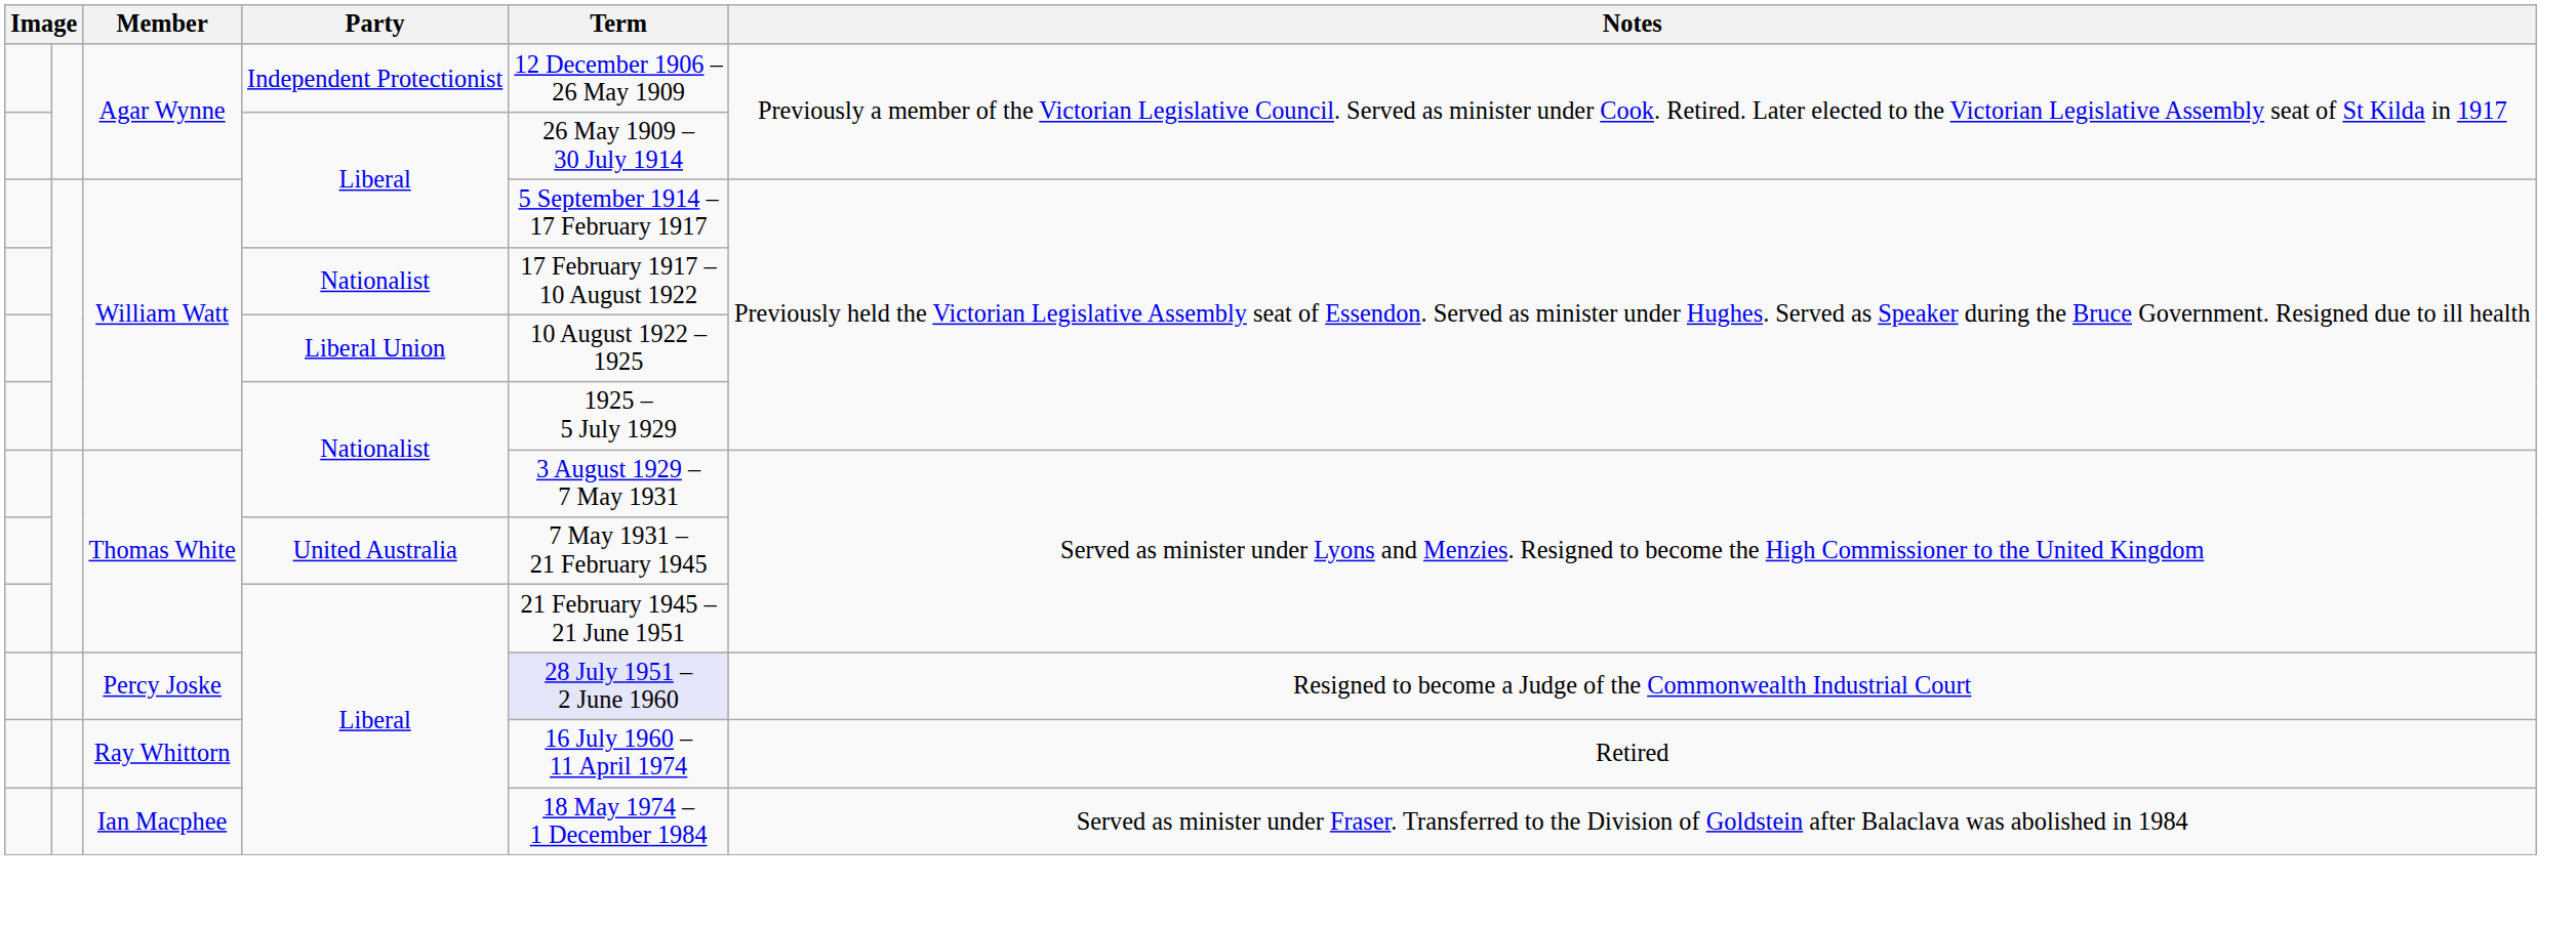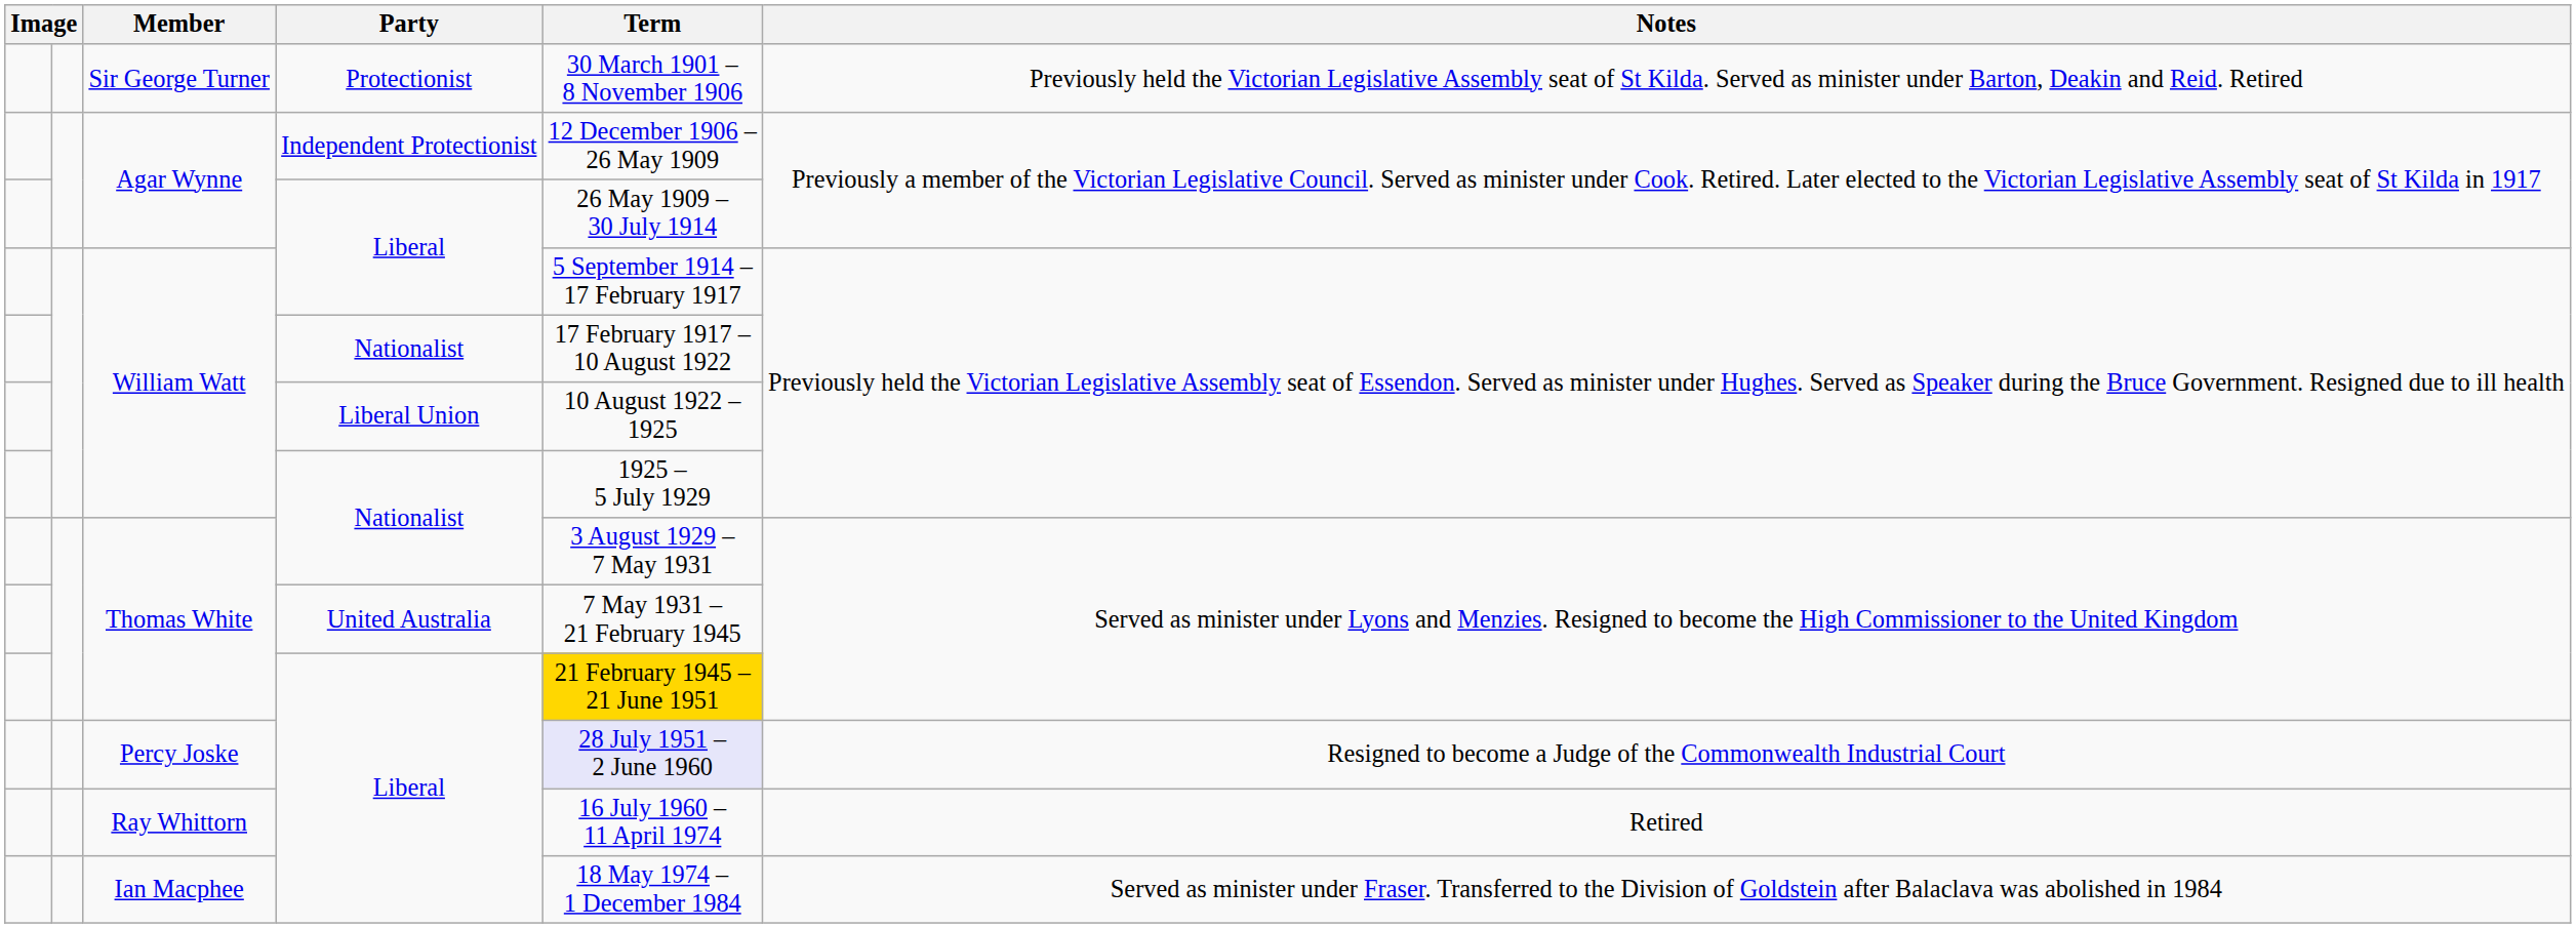 <table class=wikitable style="text-align:center">
 <tr>
 <th colspan=2>Image</th>
 <th>Member</th>
 <th>Party</th>
 <th>Term</th>
 <th>Notes</th>
+</tr>
+<tr>
+<td> </td>
+<td></td>
+<td><a href='#'>Sir George Turner</a><br></td>
+<td><a href='#'>Protectionist</a></td>
+<td nowrap><a href='#'>30 March 1901</a> –<br><a href='#'>8 November 1906</a></td>
+<td>Previously held the <a href='#'>Victorian Legislative Assembly</a> seat of <a href='#'>St Kilda</a>. Served as minister under <a href='#'>Barton</a>, <a href='#'>Deakin</a> and <a href='#'>Reid</a>. Retired</td>
 </tr>
 <tr>
 <td> </td>
 <td rowspan=2></td>
 <td rowspan=2><a href='#'>Agar Wynne</a><br></td>
 <td><a href='#'>Independent Protectionist</a></td>
 <td nowrap><a href='#'>12 December 1906</a> –<br>26 May 1909</td>
 <td rowspan=2>Previously a member of the <a href='#'>Victorian Legislative Council</a>. Served as minister under <a href='#'>Cook</a>. Retired. Later elected to the <a href='#'>Victorian Legislative Assembly</a> seat of <a href='#'>St Kilda</a> in <a href='#'>1917</a></td>
 </tr>
 <tr>
 <td> </td>
 <td rowspan="2"><a href='#'>Liberal</a></td>
 <td nowrap>26 May 1909 –<br><a href='#'>30 July 1914</a></td>
 </tr>
 <tr>
 <td> </td>
 <td rowspan=4></td>
 <td rowspan=4><a href='#'>William Watt</a><br></td>
 <td nowrap><a href='#'>5 September 1914</a> –<br>17 February 1917</td>
 <td rowspan=4>Previously held the <a href='#'>Victorian Legislative Assembly</a> seat of <a href='#'>Essendon</a>. Served as minister under <a href='#'>Hughes</a>. Served as <a href='#'>Speaker</a> during the <a href='#'>Bruce</a> Government. Resigned due to ill health</td>
 </tr>
 <tr>
 <td> </td>
 <td nowrap><a href='#'>Nationalist</a></td>
 <td nowrap>17 February 1917 –<br>10 August 1922</td>
 </tr>
 <tr>
 <td> </td>
 <td nowrap><a href='#'>Liberal Union</a></td>
 <td nowrap>10 August 1922 –<br>1925</td>
 </tr>
 <tr>
 <td> </td>
 <td rowspan="2"><a href='#'>Nationalist</a></td>
 <td nowrap>1925 –<br>5 July 1929</td>
 </tr>
 <tr>
 <td> </td>
 <td rowspan=3></td>
 <td rowspan=3><a href='#'>Thomas White</a><br></td>
 <td nowrap><a href='#'>3 August 1929</a> –<br>7 May 1931</td>
 <td rowspan=3>Served as minister under <a href='#'>Lyons</a> and <a href='#'>Menzies</a>. Resigned to become the <a href='#'>High Commissioner to the United Kingdom</a></td>
 </tr>
 <tr>
 <td> </td>
 <td nowrap><a href='#'>United Australia</a></td>
 <td nowrap>7 May 1931 –<br>21 February 1945</td>
 </tr>
 <tr>
 <td> </td>
 <td rowspan="4"><a href='#'>Liberal</a></td>
-<td nowrap>21 February 1945 –<br>21 June 1951</td>
+<td nowrap style="background: gold;">21 February 1945 –<br>21 June 1951</td>
 </tr>
 <tr>
 <td> </td>
 <td></td>
 <td><a href='#'>Percy Joske</a><br></td>
 <td nowrap style="background: lavender;"><a href='#'>28 July 1951</a> –<br>2 June 1960</td>
 <td>Resigned to become a Judge of the <a href='#'>Commonwealth Industrial Court</a></td>
 </tr>
 <tr>
 <td> </td>
 <td></td>
 <td><a href='#'>Ray Whittorn</a><br></td>
 <td nowrap><a href='#'>16 July 1960</a> –<br><a href='#'>11 April 1974</a></td>
 <td>Retired</td>
 </tr>
 <tr>
 <td> </td>
 <td></td>
 <td><a href='#'>Ian Macphee</a><br></td>
 <td nowrap><a href='#'>18 May 1974</a> –<br><a href='#'>1 December 1984</a></td>
 <td>Served as minister under <a href='#'>Fraser</a>. Transferred to the Division of <a href='#'>Goldstein</a> after Balaclava was abolished in 1984</td>
 </tr>
 </table>
